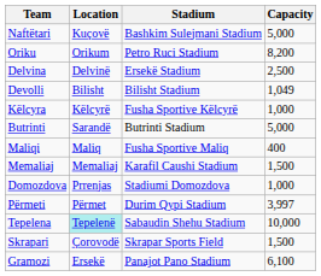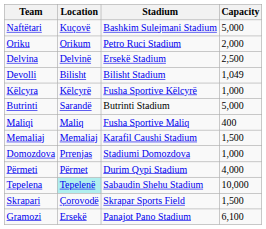 <table class="wikitable sortable">
 <tr>
 <th>Team</th>
 <th>Location</th>
 <th>Stadium</th>
 <th>Capacity</th>
 </tr>
 <tr>
 <td><a href='#'>Naftëtari</a></td>
 <td><a href='#'>Kuçovë</a></td>
 <td><a href='#'>Bashkim Sulejmani Stadium</a></td>
 <td>5,000</td>
 </tr>
 <tr>
 <td><a href='#'>Oriku</a></td>
 <td><a href='#'>Orikum</a></td>
 <td><a href='#'>Petro Ruci Stadium</a></td>
-<td>8,200</td>
+<td>2,000</td>
 </tr>
 <tr>
 <td><a href='#'>Delvina</a></td>
 <td><a href='#'>Delvinë</a></td>
 <td><a href='#'>Ersekë Stadium</a></td>
 <td>2,500</td>
 </tr>
 <tr>
 <td><a href='#'>Devolli</a></td>
 <td><a href='#'>Bilisht</a></td>
 <td><a href='#'>Bilisht Stadium</a></td>
 <td>1,049</td>
 </tr>
 <tr>
 <td><a href='#'>Këlcyra</a></td>
 <td><a href='#'>Këlcyrë</a></td>
 <td><a href='#'>Fusha Sportive Këlcyrë</a></td>
 <td>1,000</td>
 </tr>
 <tr>
 <td><a href='#'>Butrinti</a></td>
 <td><a href='#'>Sarandë</a></td>
 <td>Butrinti Stadium</td>
 <td>5,000</td>
 </tr>
 <tr>
 <td><a href='#'>Maliqi</a></td>
 <td><a href='#'>Maliq</a></td>
 <td><a href='#'>Fusha Sportive Maliq</a></td>
 <td>400</td>
 </tr>
 <tr>
 <td><a href='#'>Memaliaj</a></td>
 <td><a href='#'>Memaliaj</a></td>
 <td><a href='#'>Karafil Caushi Stadium</a></td>
 <td>1,500</td>
 </tr>
 <tr>
 <td><a href='#'>Domozdova</a></td>
 <td><a href='#'>Prrenjas</a></td>
 <td><a href='#'>Stadiumi Domozdova</a></td>
 <td>1,000</td>
 </tr>
 <tr>
 <td><a href='#'>Përmeti</a></td>
 <td><a href='#'>Përmet</a></td>
 <td><a href='#'>Durim Qypi Stadium</a></td>
-<td>3,997</td>
+<td>4,000</td>
 </tr>
 <tr>
 <td><a href='#'>Tepelena</a></td>
 <td style="background: paleturquoise;"><a href='#'>Tepelenë</a></td>
 <td><a href='#'>Sabaudin Shehu Stadium</a></td>
 <td>10,000</td>
 </tr>
 <tr>
 <td><a href='#'>Skrapari</a></td>
 <td><a href='#'>Çorovodë</a></td>
 <td><a href='#'>Skrapar Sports Field</a></td>
 <td>1,500</td>
 </tr>
 <tr>
 <td><a href='#'>Gramozi</a></td>
 <td><a href='#'>Ersekë</a></td>
 <td><a href='#'>Panajot Pano Stadium</a></td>
 <td>6,100</td>
 </tr>
 </table>
